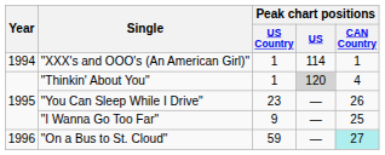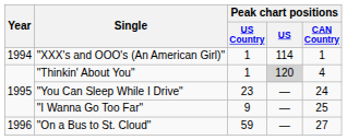 <table class="wikitable">
 <tr>
 <th rowspan="2">Year</th>
 <th rowspan="2">Single</th>
 <th colspan="3">Peak chart positions</th>
 </tr>
 <tr style="font-size:smaller;">
 <th width="45"><a href='#'>US Country</a></th>
 <th width="45"><a href='#'>US</a></th>
 <th width="45"><a href='#'>CAN Country</a></th>
 </tr>
 <tr>
 <td>1994</td>
 <td>"XXX's and OOO's (An American Girl)"</td>
 <td align="center">1</td>
 <td align="center">114</td>
 <td align="center">1</td>
 </tr>
 <tr>
 <td rowspan="3">1995</td>
 <td>"Thinkin' About You"</td>
 <td align="center">1</td>
 <td align="center" style="background: lightgrey;">120</td>
 <td align="center">4</td>
 </tr>
 <tr>
 <td>"You Can Sleep While I Drive"</td>
 <td align="center">23</td>
 <td align="center">—</td>
-<td align="center">26</td>
+<td align="center">24</td>
 </tr>
 <tr>
 <td>"I Wanna Go Too Far"</td>
 <td align="center">9</td>
 <td align="center">—</td>
 <td align="center">25</td>
 </tr>
 <tr>
 <td>1996</td>
 <td>"On a Bus to St. Cloud"</td>
 <td align="center">59</td>
 <td align="center">—</td>
-<td align="center" style="background: paleturquoise;">27</td>
+<td align="center">27</td>
 </tr>
 </table>
